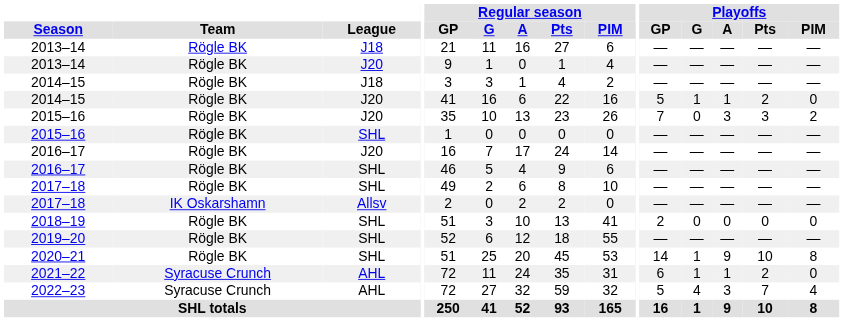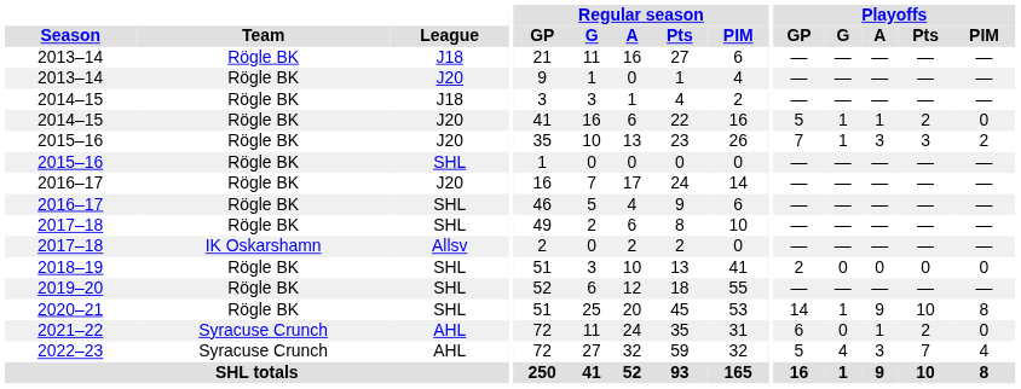 <table border="0" cellpadding="1" cellspacing="0" style="text-align:center; width:60em">
 <tr bgcolor="#e0e0e0">
 <th colspan="3" bgcolor="#ffffff"></th>
 <th rowspan="99" bgcolor="#ffffff"></th>
 <th colspan="5"><a href='#'>Regular season</a></th>
 <th rowspan="99" bgcolor="#ffffff"></th>
 <th colspan="5"><a href='#'>Playoffs</a></th>
 </tr>
 <tr bgcolor="#e0e0e0">
 <th><a href='#'>Season</a></th>
 <th>Team</th>
 <th>League</th>
 <th>GP</th>
 <th><a href='#'>G</a></th>
 <th><a href='#'>A</a></th>
 <th><a href='#'>Pts</a></th>
 <th><a href='#'>PIM</a></th>
 <th>GP</th>
 <th>G</th>
 <th>A</th>
 <th>Pts</th>
 <th>PIM</th>
 </tr>
 <tr>
 <td>2013–14</td>
 <td><a href='#'>Rögle BK</a></td>
 <td><a href='#'>J18</a></td>
 <td>21</td>
 <td>11</td>
 <td>16</td>
 <td>27</td>
 <td>6</td>
 <td>—</td>
 <td>—</td>
 <td>—</td>
 <td>—</td>
 <td>—</td>
 </tr>
 <tr bgcolor="#f0f0f0">
 <td>2013–14</td>
 <td>Rögle BK</td>
 <td><a href='#'>J20</a></td>
 <td>9</td>
 <td>1</td>
 <td>0</td>
 <td>1</td>
 <td>4</td>
 <td>—</td>
 <td>—</td>
 <td>—</td>
 <td>—</td>
 <td>—</td>
 </tr>
 <tr>
 <td>2014–15</td>
 <td>Rögle BK</td>
 <td>J18</td>
 <td>3</td>
 <td>3</td>
 <td>1</td>
 <td>4</td>
 <td>2</td>
 <td>—</td>
 <td>—</td>
 <td>—</td>
 <td>—</td>
 <td>—</td>
 </tr>
 <tr bgcolor="#f0f0f0">
 <td>2014–15</td>
 <td>Rögle BK</td>
 <td>J20</td>
 <td>41</td>
 <td>16</td>
 <td>6</td>
 <td>22</td>
 <td>16</td>
 <td>5</td>
 <td>1</td>
 <td>1</td>
 <td>2</td>
 <td>0</td>
 </tr>
 <tr>
 <td>2015–16</td>
 <td>Rögle BK</td>
 <td>J20</td>
 <td>35</td>
 <td>10</td>
 <td>13</td>
 <td>23</td>
 <td>26</td>
 <td>7</td>
-<td>0</td>
+<td>1</td>
 <td>3</td>
 <td>3</td>
 <td>2</td>
 </tr>
 <tr bgcolor="#f0f0f0">
 <td><a href='#'>2015–16</a></td>
 <td>Rögle BK</td>
 <td><a href='#'>SHL</a></td>
 <td>1</td>
 <td>0</td>
 <td>0</td>
 <td>0</td>
 <td>0</td>
 <td>—</td>
 <td>—</td>
 <td>—</td>
 <td>—</td>
 <td>—</td>
 </tr>
 <tr>
 <td>2016–17</td>
 <td>Rögle BK</td>
 <td>J20</td>
 <td>16</td>
 <td>7</td>
 <td>17</td>
 <td>24</td>
 <td>14</td>
 <td>—</td>
 <td>—</td>
 <td>—</td>
 <td>—</td>
 <td>—</td>
 </tr>
 <tr bgcolor="#f0f0f0">
 <td><a href='#'>2016–17</a></td>
 <td>Rögle BK</td>
 <td>SHL</td>
 <td>46</td>
 <td>5</td>
 <td>4</td>
 <td>9</td>
 <td>6</td>
 <td>—</td>
 <td>—</td>
 <td>—</td>
 <td>—</td>
 <td>—</td>
 </tr>
 <tr>
 <td><a href='#'>2017–18</a></td>
 <td>Rögle BK</td>
 <td>SHL</td>
 <td>49</td>
 <td>2</td>
 <td>6</td>
 <td>8</td>
 <td>10</td>
 <td>—</td>
 <td>—</td>
 <td>—</td>
 <td>—</td>
 <td>—</td>
 </tr>
 <tr bgcolor="#f0f0f0">
 <td><a href='#'>2017–18</a></td>
 <td><a href='#'>IK Oskarshamn</a></td>
 <td><a href='#'>Allsv</a></td>
 <td>2</td>
 <td>0</td>
 <td>2</td>
 <td>2</td>
 <td>0</td>
 <td>—</td>
 <td>—</td>
 <td>—</td>
 <td>—</td>
 <td>—</td>
 </tr>
 <tr>
 <td><a href='#'>2018–19</a></td>
 <td>Rögle BK</td>
 <td>SHL</td>
 <td>51</td>
 <td>3</td>
 <td>10</td>
 <td>13</td>
 <td>41</td>
 <td>2</td>
 <td>0</td>
 <td>0</td>
 <td>0</td>
 <td>0</td>
 </tr>
 <tr bgcolor="#f0f0f0">
 <td><a href='#'>2019–20</a></td>
 <td>Rögle BK</td>
 <td>SHL</td>
 <td>52</td>
 <td>6</td>
 <td>12</td>
 <td>18</td>
 <td>55</td>
 <td>—</td>
 <td>—</td>
 <td>—</td>
 <td>—</td>
 <td>—</td>
 </tr>
 <tr>
 <td><a href='#'>2020–21</a></td>
 <td>Rögle BK</td>
 <td>SHL</td>
 <td>51</td>
 <td>25</td>
 <td>20</td>
 <td>45</td>
 <td>53</td>
 <td>14</td>
 <td>1</td>
 <td>9</td>
 <td>10</td>
 <td>8</td>
 </tr>
 <tr bgcolor="#f0f0f0">
 <td><a href='#'>2021–22</a></td>
 <td><a href='#'>Syracuse Crunch</a></td>
 <td><a href='#'>AHL</a></td>
 <td>72</td>
 <td>11</td>
 <td>24</td>
 <td>35</td>
 <td>31</td>
 <td>6</td>
-<td>1</td>
+<td>0</td>
 <td>1</td>
 <td>2</td>
 <td>0</td>
 </tr>
 <tr>
 <td><a href='#'>2022–23</a></td>
 <td>Syracuse Crunch</td>
 <td>AHL</td>
 <td>72</td>
 <td>27</td>
 <td>32</td>
 <td>59</td>
 <td>32</td>
 <td>5</td>
 <td>4</td>
 <td>3</td>
 <td>7</td>
 <td>4</td>
 </tr>
 <tr bgcolor="#e0e0e0">
 <th colspan="3">SHL totals</th>
 <th>250</th>
 <th>41</th>
 <th>52</th>
 <th>93</th>
 <th>165</th>
 <th>16</th>
 <th>1</th>
 <th>9</th>
 <th>10</th>
 <th>8</th>
 </tr>
 </table>
